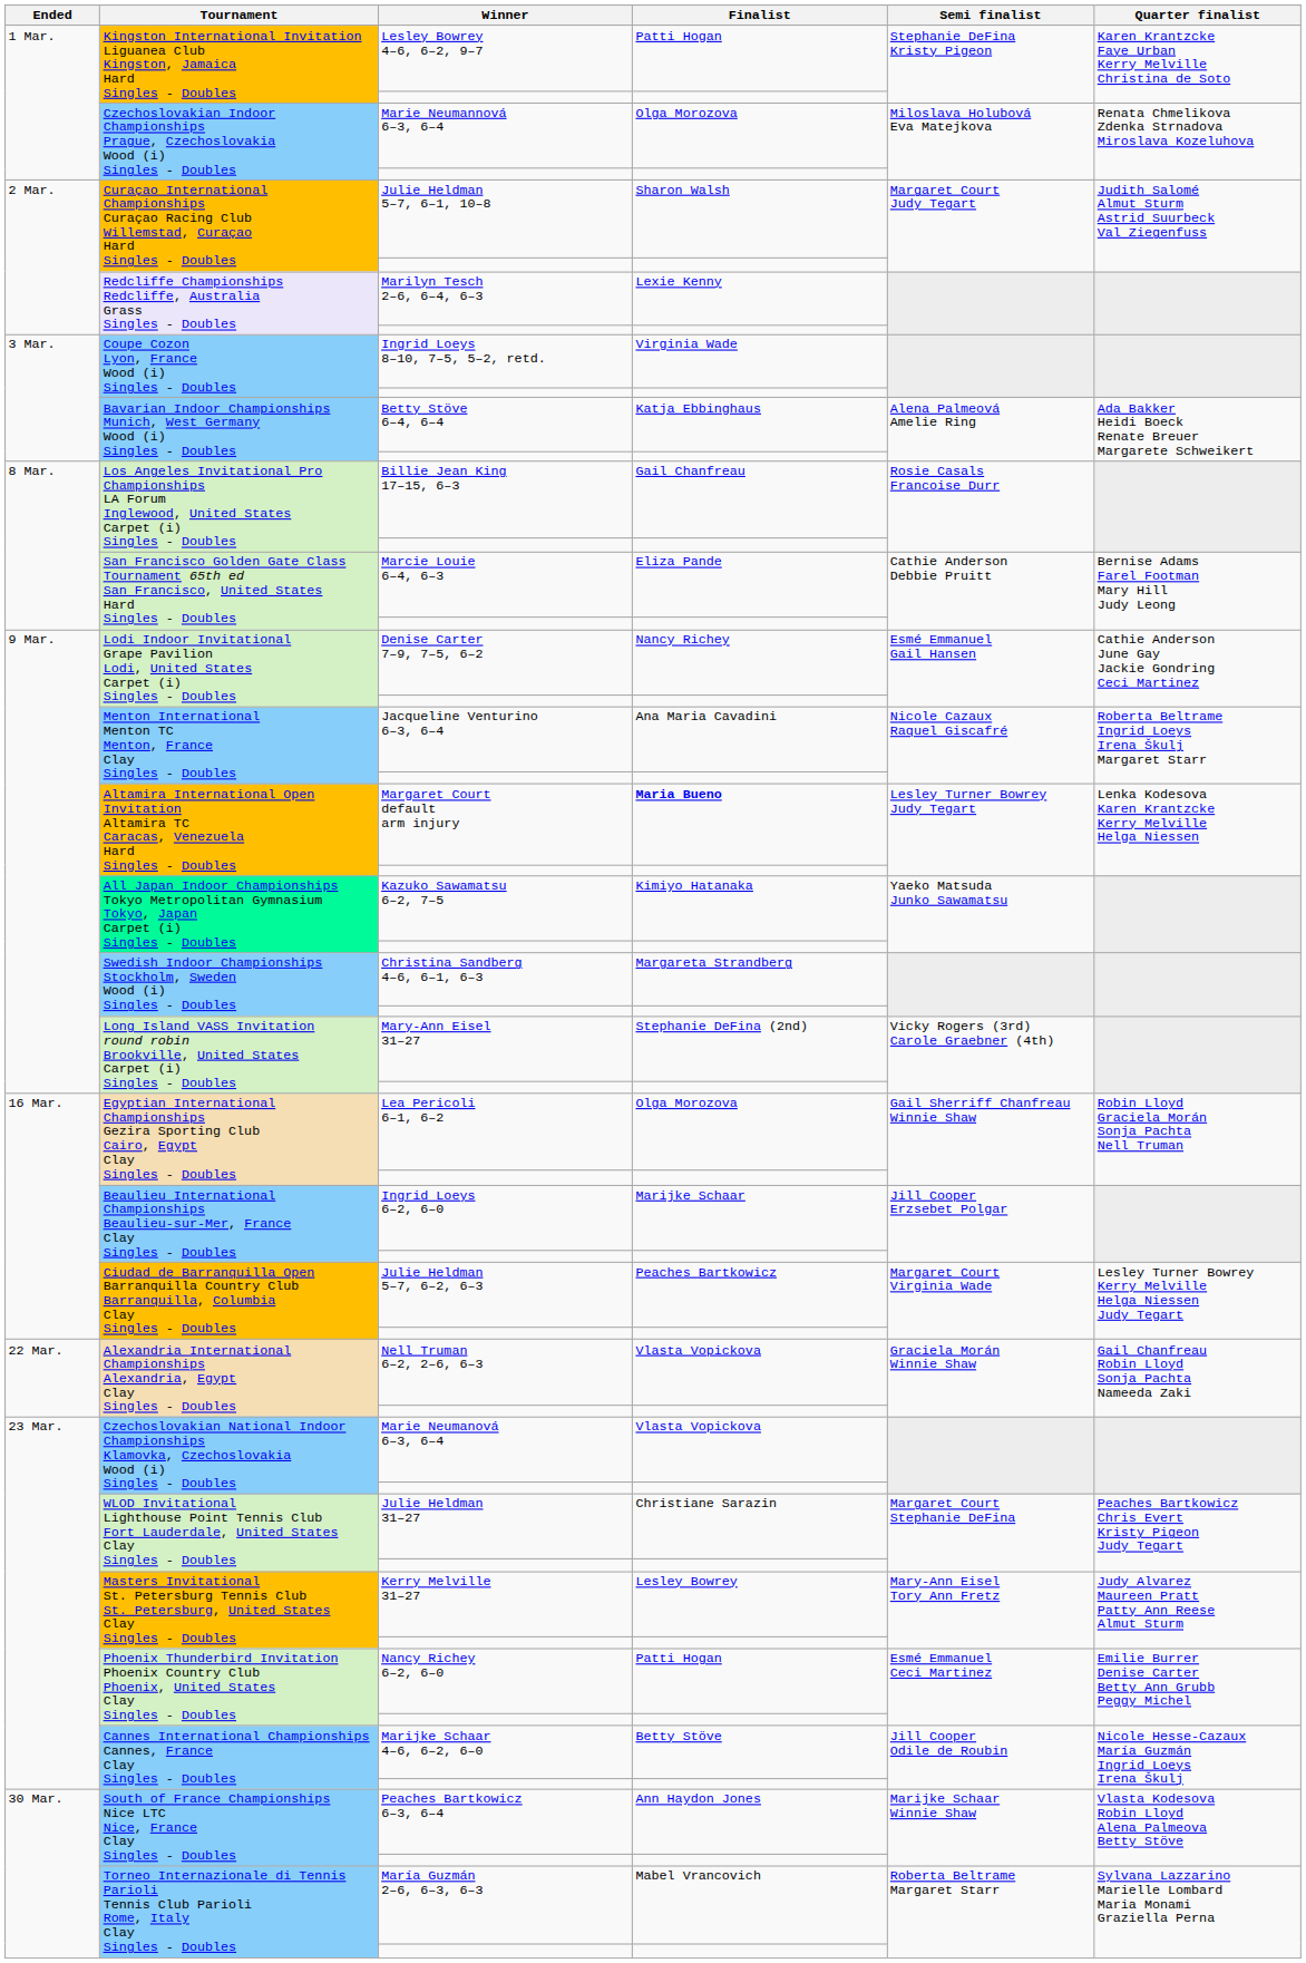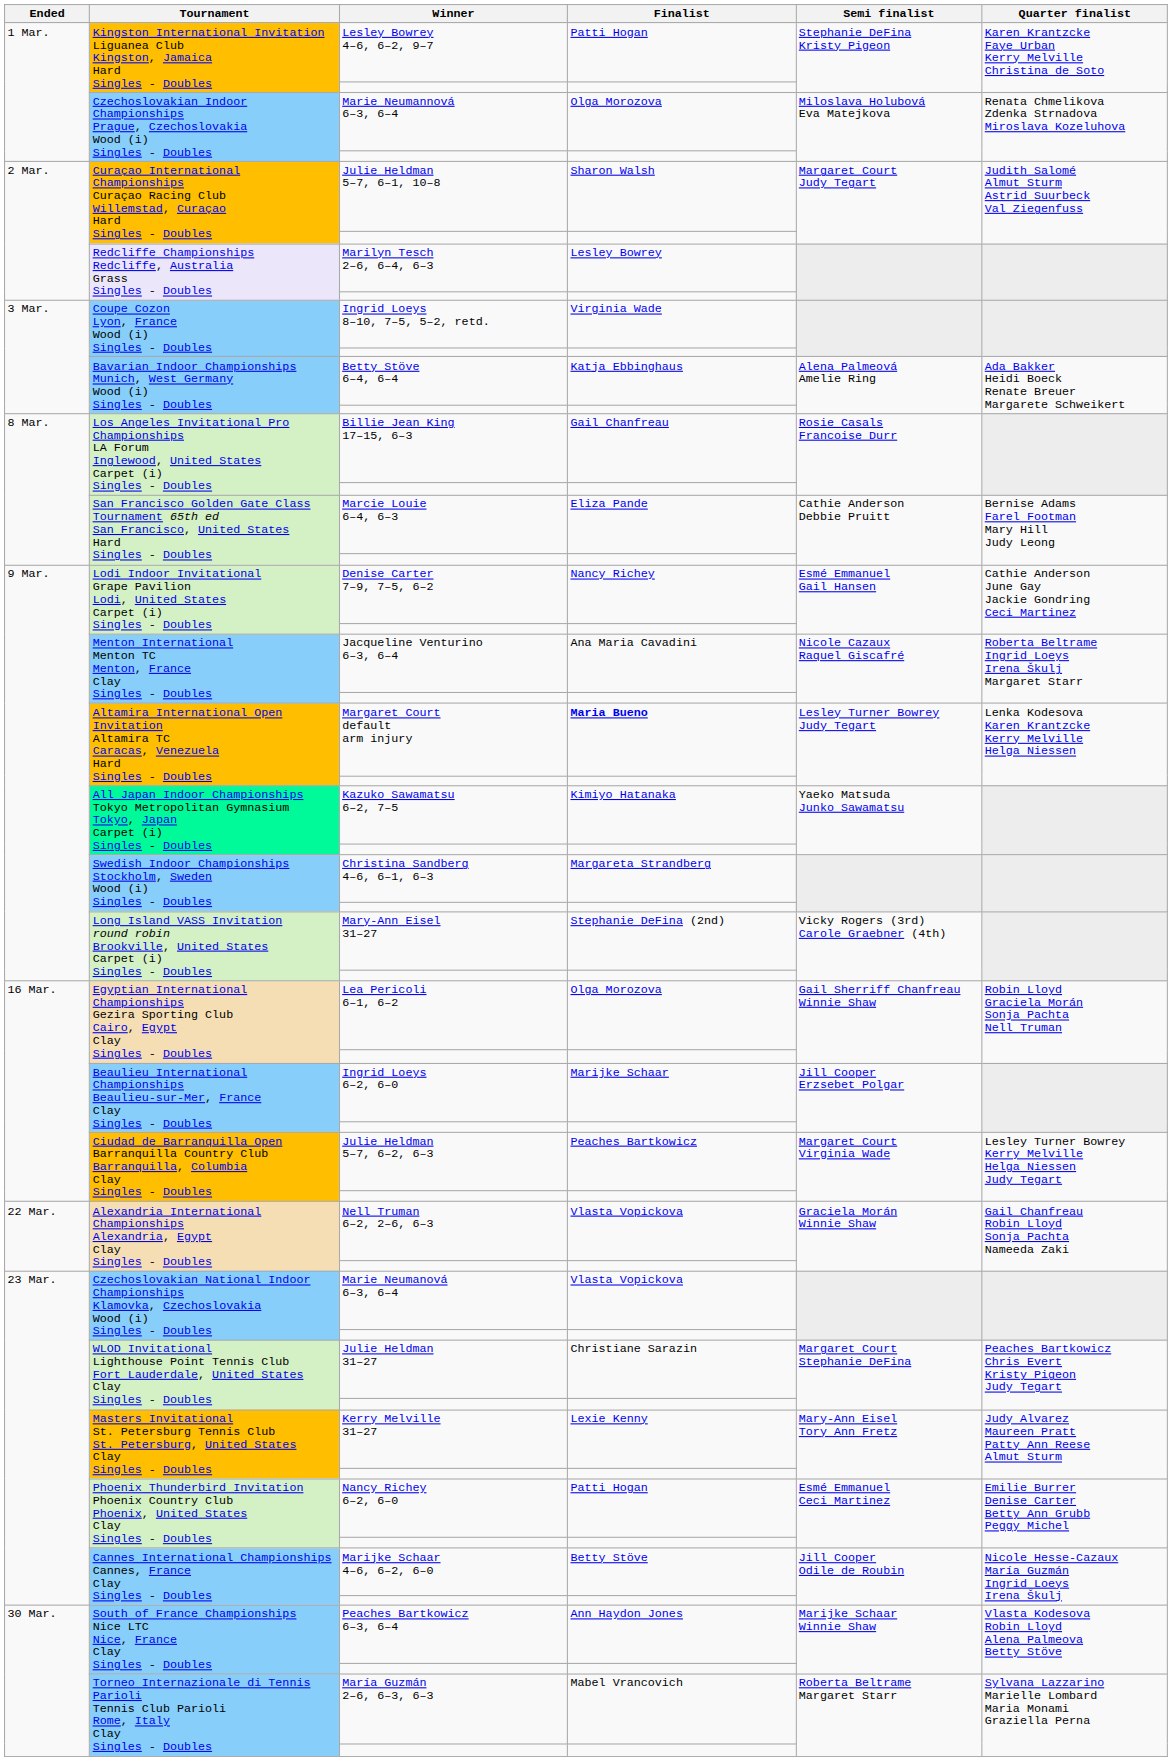 <table class="wikitable" style="font-size:85%;">
 <tr>
 <th width="75">Ended</th>
 <th width="230">Tournament</th>
 <th width="210">Winner</th>
 <th width="210">Finalist</th>
 <th width="170">Semi finalist</th>
 <th width="170">Quarter finalist</th>
 </tr>
 <tr valign=top>
 <td rowspan=4>1 Mar.</td>
 <td style="background:#FFBF00;" rowspan=2><a href='#'>Kingston International Invitation</a> <br>Liguanea Club<br><a href='#'>Kingston</a>, <a href='#'>Jamaica</a><br>Hard<br><a href='#'>Singles</a> - <a href='#'>Doubles</a></td>
 <td> <a href='#'>Lesley Bowrey</a> <br>4–6, 6–2, 9–7</td>
 <td>  <a href='#'>Patti Hogan</a></td>
 <td rowspan=2> <a href='#'>Stephanie DeFina</a> <br>  <a href='#'>Kristy Pigeon</a></td>
 <td rowspan=2> <a href='#'>Karen Krantzcke</a><br> <a href='#'>Faye Urban</a><br> <a href='#'>Kerry Melville</a><br> <a href='#'>Christina de Soto</a></td>
 </tr>
 <tr valign=top>
 <td></td>
 <td></td>
 </tr>
 <tr valign=top>
 <td style="background:#87CEFA;" rowspan=2><a href='#'>Czechoslovakian Indoor Championships</a><br><a href='#'>Prague</a>, <a href='#'>Czechoslovakia</a><br>Wood (i)<br><a href='#'>Singles</a> - <a href='#'>Doubles</a></td>
 <td>  <a href='#'>Marie Neumannová</a><br>6–3, 6–4</td>
 <td> <a href='#'>Olga Morozova</a></td>
 <td rowspan=2> <a href='#'>Miloslava Holubová</a><br> Eva Matejkova</td>
 <td rowspan=2> Renata Chmelikova <br> Zdenka Strnadova <br> <a href='#'>Miroslava Kozeluhova</a></td>
 </tr>
 <tr valign=top>
 <td></td>
 <td></td>
 </tr>
 <tr valign=top>
 <td rowspan=4>2 Mar.</td>
 <td style="background:#FFBF00;" rowspan=2><a href='#'>Curaçao International Championships</a> <br>Curaçao Racing Club<br><a href='#'>Willemstad</a>, <a href='#'>Curaçao</a><br>Hard<br><a href='#'>Singles</a> - <a href='#'>Doubles</a></td>
 <td> <a href='#'>Julie Heldman</a><br>5–7, 6–1, 10–8</td>
 <td> <a href='#'>Sharon Walsh</a></td>
 <td rowspan=2> <a href='#'>Margaret Court</a> <br> <a href='#'>Judy Tegart</a></td>
 <td rowspan=2> <a href='#'>Judith Salomé</a><br> <a href='#'>Almut Sturm</a><br> <a href='#'>Astrid Suurbeck</a><br> <a href='#'>Val Ziegenfuss</a></td>
 </tr>
 <tr valign=top>
 <td></td>
 <td></td>
 </tr>
 <tr valign=top>
 <td style="background:#ebe6fa;" rowspan=2><a href='#'>Redcliffe Championships</a><br><a href='#'>Redcliffe</a>, <a href='#'>Australia</a><br>Grass<br><a href='#'>Singles</a> - <a href='#'>Doubles</a></td>
 <td> <a href='#'>Marilyn Tesch</a><br>2–6, 6–4, 6–3</td>
-<td> <a href='#'>Lexie Kenny</a></td>
+<td> <a href='#'>Lesley Bowrey</a></td>
 <td style="background:#ededed;" rowspan=2></td>
 <td style="background:#ededed;" rowspan=2></td>
 </tr>
 <tr valign=top>
 <td></td>
 <td></td>
 </tr>
 <tr valign=top>
 <td rowspan=4>3 Mar.</td>
 <td style="background:#87CEFA;" rowspan=2><a href='#'>Coupe Cozon</a><br><a href='#'>Lyon</a>, <a href='#'>France</a><br>Wood (i)<br><a href='#'>Singles</a> - <a href='#'>Doubles</a></td>
 <td> <a href='#'>Ingrid Loeys</a><br> 8–10, 7–5, 5–2, retd.</td>
 <td> <a href='#'>Virginia Wade</a></td>
 <td style="background:#ededed;" rowspan=2></td>
 <td style="background:#ededed;" rowspan=2></td>
 </tr>
 <tr valign=top>
 <td></td>
 <td></td>
 </tr>
 <tr valign=top>
 <td style="background:#87CEFA;" rowspan=2><a href='#'>Bavarian Indoor Championships</a><br><a href='#'>Munich</a>, <a href='#'>West Germany</a><br>Wood (i)<br><a href='#'>Singles</a> - <a href='#'>Doubles</a></td>
 <td>  <a href='#'>Betty Stöve</a><br>6–4, 6–4</td>
 <td>  <a href='#'>Katja Ebbinghaus</a></td>
 <td rowspan=2> <a href='#'>Alena Palmeová</a><br> Amelie Ring</td>
 <td rowspan=2> <a href='#'>Ada Bakker</a> <br> Heidi Boeck <br> 	Renate Breuer <br> Margarete Schweikert</td>
 </tr>
 <tr valign=top>
 <td></td>
 <td></td>
 </tr>
 <tr valign=top>
 <td rowspan=4>8 Mar.</td>
 <td style="background:#D4F1C5;"  rowspan=2><a href='#'>Los Angeles Invitational Pro Championships</a><br>LA Forum<br><a href='#'>Inglewood</a>, <a href='#'>United States</a><br>Carpet (i)<br><a href='#'>Singles</a> - <a href='#'>Doubles</a></td>
 <td> <a href='#'>Billie Jean King</a> <br>17–15, 6–3</td>
 <td> <a href='#'>Gail Chanfreau</a></td>
 <td rowspan=2> <a href='#'>Rosie Casals</a> <br> <a href='#'>Francoise Durr</a></td>
 <td style="background:#ededed;" rowspan=2></td>
 </tr>
 <tr valign=top>
 <td></td>
 <td></td>
 </tr>
 <tr valign=top>
 <td style="background:#D4F1C5;"  rowspan=2><a href='#'>San Francisco Golden Gate Class Tournament</a> <em>65th ed</em><br><a href='#'>San Francisco</a>, <a href='#'>United States</a><br>Hard<br><a href='#'>Singles</a> - <a href='#'>Doubles</a></td>
 <td>  <a href='#'>Marcie Louie</a> <br>6–4, 6–3</td>
 <td> <a href='#'>Eliza Pande</a></td>
 <td rowspan=2> Cathie Anderson <br> Debbie Pruitt</td>
 <td rowspan=2> Bernise Adams  <br> <a href='#'>Farel Footman</a><br> Mary Hill  <br> Judy Leong</td>
 </tr>
 <tr valign=top>
 <td></td>
 <td></td>
 </tr>
 <tr valign=top>
 <td rowspan=12>9 Mar.</td>
 <td style="background:#D4F1C5;"  rowspan=2><a href='#'>Lodi Indoor Invitational</a><br>Grape Pavilion<br><a href='#'>Lodi</a>, <a href='#'>United States</a><br>Carpet (i)<br><a href='#'>Singles</a> - <a href='#'>Doubles</a></td>
 <td> <a href='#'>Denise Carter</a> <br>7–9, 7–5, 6–2</td>
 <td>  <a href='#'>Nancy Richey</a></td>
 <td rowspan=2> <a href='#'>Esmé Emmanuel</a><br> <a href='#'>Gail Hansen</a></td>
 <td rowspan=2> Cathie Anderson<br> June Gay<br> Jackie Gondring <br> <a href='#'>Ceci Martinez</a></td>
 </tr>
 <tr valign=top>
 <td></td>
 <td></td>
 </tr>
 <tr valign=top>
 <td style="background:#87CEFA;" rowspan=2><a href='#'>Menton International</a><br>Menton TC<br><a href='#'>Menton</a>, <a href='#'>France</a><br>Clay<br><a href='#'>Singles</a> - <a href='#'>Doubles</a></td>
 <td> Jacqueline Venturino<br>6–3, 6–4</td>
 <td>  Ana Maria Cavadini</td>
 <td rowspan=2>  <a href='#'>Nicole Cazaux</a><br> <a href='#'>Raquel Giscafré</a></td>
 <td rowspan=2> <a href='#'>Roberta Beltrame</a> <br> <a href='#'>Ingrid Loeys</a> <br> <a href='#'>Irena Škulj</a> <br> Margaret Starr</td>
 </tr>
 <tr valign=top>
 <td></td>
 <td></td>
 </tr>
 <tr valign=top>
 <td style="background:#FFBF00;" rowspan=2><a href='#'>Altamira International Open Invitation</a> <br>Altamira TC<br><a href='#'>Caracas</a>, <a href='#'>Venezuela</a><br>Hard<br><a href='#'>Singles</a> - <a href='#'>Doubles</a></td>
 <td>  <a href='#'>Margaret Court</a><br>default<br>arm injury</td>
 <td><strong> <a href='#'>Maria Bueno</a></strong></td>
 <td rowspan=2> <a href='#'>Lesley Turner Bowrey</a><br> <a href='#'>Judy Tegart</a></td>
 <td rowspan=2> Lenka Kodesova<br> <a href='#'>Karen Krantzcke</a><br> <a href='#'>Kerry Melville</a><br> <a href='#'>Helga Niessen</a></td>
 </tr>
 <tr valign=top>
 <td></td>
 <td></td>
 </tr>
 <tr valign=top>
 <td style="background:#00FA9A;" rowspan=2><a href='#'>All Japan Indoor Championships</a><br>Tokyo Metropolitan Gymnasium<br><a href='#'>Tokyo</a>, <a href='#'>Japan</a><br>Carpet (i)<br><a href='#'>Singles</a> - <a href='#'>Doubles</a></td>
 <td> <a href='#'>Kazuko Sawamatsu</a> <br>6–2, 7–5</td>
 <td> <a href='#'>Kimiyo Hatanaka</a></td>
 <td rowspan=2> Yaeko Matsuda <br>  <a href='#'>Junko Sawamatsu</a></td>
 <td style="background:#ededed;" rowspan=2></td>
 </tr>
 <tr valign=top>
 <td></td>
 <td></td>
 </tr>
 <tr valign=top>
 <td style="background:#87CEFA;" rowspan=2><a href='#'>Swedish Indoor Championships</a><br><a href='#'>Stockholm</a>, <a href='#'>Sweden</a><br>Wood (i)<br><a href='#'>Singles</a> - <a href='#'>Doubles</a></td>
 <td> <a href='#'>Christina Sandberg</a><br> 4–6, 6–1, 6–3</td>
 <td> <a href='#'>Margareta Strandberg</a></td>
 <td style="background:#ededed;" rowspan=2></td>
 <td style="background:#ededed;" rowspan=2></td>
 </tr>
 <tr valign=top>
 <td></td>
 <td></td>
 </tr>
 <tr valign=top>
 <td style="background:#D4F1C5;"  rowspan=2><a href='#'>Long Island VASS Invitation</a><br><em>round robin</em><br><a href='#'>Brookville</a>, <a href='#'>United States</a><br>Carpet (i)<br><a href='#'>Singles</a> - <a href='#'>Doubles</a></td>
 <td> <a href='#'>Mary-Ann Eisel</a> <br>31–27</td>
 <td> <a href='#'>Stephanie DeFina</a> (2nd)</td>
 <td rowspan=2> Vicky Rogers (3rd)<br> <a href='#'>Carole Graebner</a> (4th)</td>
 <td style="background:#ededed;" rowspan=2></td>
 </tr>
 <tr valign=top>
 <td></td>
 <td></td>
 </tr>
 <tr valign=top>
 <td rowspan=6>16 Mar.</td>
 <td style="background:#F5DEB3;" rowspan=2><a href='#'>Egyptian International Championships</a><br>Gezira Sporting Club<br><a href='#'>Cairo</a>, <a href='#'>Egypt</a><br>Clay<br><a href='#'>Singles</a> - <a href='#'>Doubles</a></td>
 <td> <a href='#'>Lea Pericoli</a> <br>6–1, 6–2</td>
 <td>  <a href='#'>Olga Morozova</a></td>
 <td rowspan=2> <a href='#'>Gail Sherriff Chanfreau</a> <br> <a href='#'>Winnie Shaw</a></td>
 <td rowspan=2> <a href='#'>Robin Lloyd</a> <br> <a href='#'>Graciela Morán</a><br> <a href='#'>Sonja Pachta</a><br> <a href='#'>Nell Truman</a></td>
 </tr>
 <tr valign=top>
 <td></td>
 <td></td>
 </tr>
 <tr valign=top>
 <td style="background:#87CEFA;" rowspan=2><a href='#'>Beaulieu International Championships</a> <br><a href='#'>Beaulieu-sur-Mer</a>, <a href='#'>France</a><br>Clay<br><a href='#'>Singles</a> - <a href='#'>Doubles</a></td>
 <td> <a href='#'>Ingrid Loeys</a><br> 6–2, 6–0</td>
 <td> <a href='#'>Marijke Schaar</a></td>
 <td rowspan=2> <a href='#'>Jill Cooper</a> <br> <a href='#'>Erzsebet Polgar</a></td>
 <td style="background:#ededed;" rowspan=2></td>
 </tr>
 <tr valign=top>
 <td></td>
 <td></td>
 </tr>
 <tr valign=top>
 <td style="background:#FFBF00;" rowspan=2><a href='#'>Ciudad de Barranquilla Open</a> <br>Barranquilla Country Club<br><a href='#'>Barranquilla</a>, <a href='#'>Columbia</a><br>Clay<br><a href='#'>Singles</a> - <a href='#'>Doubles</a></td>
 <td> <a href='#'>Julie Heldman</a><br>5–7, 6–2, 6–3</td>
 <td>  <a href='#'>Peaches Bartkowicz</a></td>
 <td rowspan=2> <a href='#'>Margaret Court</a> <br> <a href='#'>Virginia Wade</a></td>
 <td rowspan=2> Lesley Turner Bowrey<br> <a href='#'>Kerry Melville</a><br> <a href='#'>Helga Niessen</a> <br> <a href='#'>Judy Tegart</a></td>
 </tr>
 <tr valign=top>
 <td></td>
 <td></td>
 </tr>
 <tr valign=top>
 <td rowspan=2>22 Mar.</td>
 <td style="background:#F5DEB3;" rowspan=2><a href='#'>Alexandria International Championships</a><br><a href='#'>Alexandria</a>, <a href='#'>Egypt</a><br>Clay<br><a href='#'>Singles</a> - <a href='#'>Doubles</a></td>
 <td>  <a href='#'>Nell Truman</a><br>6–2, 2–6, 6–3</td>
 <td> <a href='#'>Vlasta Vopickova</a></td>
 <td rowspan=2> <a href='#'>Graciela Morán</a><br> <a href='#'>Winnie Shaw</a></td>
 <td rowspan=2> <a href='#'>Gail Chanfreau</a><br> <a href='#'>Robin Lloyd</a><br> <a href='#'>Sonja Pachta</a><br> Nameeda Zaki</td>
 </tr>
 <tr valign=top>
 <td></td>
 <td></td>
 </tr>
 <tr valign=top>
 <td rowspan=10>23 Mar.</td>
 <td style="background:#87CEFA;" rowspan=2><a href='#'>Czechoslovakian National Indoor Championships</a><br><a href='#'>Klamovka</a>, <a href='#'>Czechoslovakia</a><br>Wood (i)<br><a href='#'>Singles</a> - <a href='#'>Doubles</a></td>
 <td> <a href='#'>Marie Neumanová</a><br> 6–3, 6–4</td>
 <td> <a href='#'>Vlasta Vopickova</a></td>
 <td style="background:#ededed;" rowspan=2></td>
 <td style="background:#ededed;" rowspan=2></td>
 </tr>
 <tr valign=top>
 <td></td>
 <td></td>
 </tr>
 <tr valign=top>
 <td style="background:#D4F1C5;"  rowspan=2><a href='#'>WLOD Invitational</a><br>Lighthouse Point Tennis Club<br><a href='#'>Fort Lauderdale</a>, <a href='#'>United States</a><br>Clay<br><a href='#'>Singles</a> - <a href='#'>Doubles</a></td>
 <td> <a href='#'>Julie Heldman</a><br>31–27</td>
 <td> Christiane Sarazin</td>
 <td rowspan=2> <a href='#'>Margaret Court</a><br> <a href='#'>Stephanie DeFina</a></td>
 <td rowspan=2> <a href='#'>Peaches Bartkowicz</a> <br> <a href='#'>Chris Evert</a><br> <a href='#'>Kristy Pigeon</a><br> <a href='#'>Judy Tegart</a></td>
 </tr>
 <tr valign=top>
 <td></td>
 <td></td>
 </tr>
 <tr valign=top>
 <td style="background:#FFBF00;"  rowspan=2><a href='#'>Masters Invitational</a><br>St. Petersburg Tennis Club<br><a href='#'>St. Petersburg</a>, <a href='#'>United States</a><br>Clay<br><a href='#'>Singles</a> - <a href='#'>Doubles</a></td>
 <td> <a href='#'>Kerry Melville</a><br>31–27</td>
-<td> <a href='#'>Lesley Bowrey</a></td>
+<td> <a href='#'>Lexie Kenny</a></td>
 <td rowspan=2> <a href='#'>Mary-Ann Eisel</a><br> <a href='#'>Tory Ann Fretz</a></td>
 <td rowspan=2> <a href='#'>Judy Alvarez</a> <br> 	<a href='#'>Maureen Pratt</a><br> <a href='#'>Patty Ann Reese</a><br> <a href='#'>Almut Sturm</a></td>
 </tr>
 <tr valign=top>
 <td></td>
 <td></td>
 </tr>
 <tr valign=top>
 <td style="background:#D4F1C5;"  rowspan=2><a href='#'>Phoenix Thunderbird Invitation</a><br>Phoenix Country Club<br><a href='#'>Phoenix</a>, <a href='#'>United States</a><br>Clay<br><a href='#'>Singles</a> - <a href='#'>Doubles</a></td>
 <td> <a href='#'>Nancy Richey</a><br>6–2, 6–0</td>
 <td> <a href='#'>Patti Hogan</a></td>
 <td rowspan=2>  <a href='#'>Esmé Emmanuel</a> <br> <a href='#'>Ceci Martinez</a></td>
 <td rowspan=2> <a href='#'>Emilie Burrer</a><br> <a href='#'>Denise Carter</a><br> <a href='#'>Betty Ann Grubb</a> <br> <a href='#'>Peggy Michel</a></td>
 </tr>
 <tr valign=top>
 <td></td>
 <td></td>
 </tr>
 <tr valign=top>
 <td style="background:#87CEFA;" rowspan=2><a href='#'>Cannes International Championships</a><br>Cannes, <a href='#'>France</a><br>Clay<br><a href='#'>Singles</a> - <a href='#'>Doubles</a></td>
 <td> <a href='#'>Marijke Schaar</a><br>4–6, 6–2, 6–0</td>
 <td> <a href='#'>Betty Stöve</a></td>
 <td rowspan=2> <a href='#'>Jill Cooper</a><br> <a href='#'>Odile de Roubin</a></td>
 <td rowspan=2> <a href='#'>Nicole Hesse-Cazaux</a><br> <a href='#'>María Guzmán</a><br> <a href='#'>Ingrid Loeys</a> <br> <a href='#'>Irena Škulj</a></td>
 </tr>
 <tr valign=top>
 <td></td>
 <td></td>
 </tr>
 <tr valign=top>
 <td rowspan=4>30 Mar.</td>
 <td style="background:#87CEFA;" rowspan=2><a href='#'>South of France Championships</a><br>Nice LTC<br><a href='#'>Nice</a>, <a href='#'>France</a><br>Clay<br><a href='#'>Singles</a> - <a href='#'>Doubles</a></td>
 <td> <a href='#'>Peaches Bartkowicz</a><br> 6–3, 6–4</td>
 <td> <a href='#'>Ann Haydon Jones</a></td>
 <td rowspan=2> <a href='#'>Marijke Schaar</a><br> <a href='#'>Winnie Shaw</a></td>
 <td rowspan=2> <a href='#'>Vlasta Kodesova</a><br> <a href='#'>Robin Lloyd</a><br> <a href='#'>Alena Palmeova</a><br>	<a href='#'>Betty Stöve</a></td>
 </tr>
 <tr valign=top>
 <td></td>
 <td></td>
 </tr>
 <tr valign=top>
 <td style="background:#87CEFA;" rowspan=2><a href='#'>Torneo Internazionale di Tennis Parioli</a><br>Tennis Club Parioli<br><a href='#'>Rome</a>, <a href='#'>Italy</a><br>Clay<br><a href='#'>Singles</a> - <a href='#'>Doubles</a></td>
 <td> <a href='#'>María Guzmán</a><br> 2–6, 6–3, 6–3</td>
 <td> Mabel Vrancovich</td>
 <td rowspan=2> <a href='#'>Roberta Beltrame</a> <br> Margaret Starr</td>
 <td rowspan=2> <a href='#'>Sylvana Lazzarino</a><br> Marielle Lombard <br> Maria Monami<br> Graziella Perna</td>
 </tr>
 <tr valign=top>
 <td></td>
 <td></td>
 </tr>
 <tr valign=top>
 </tr>
 </table>
